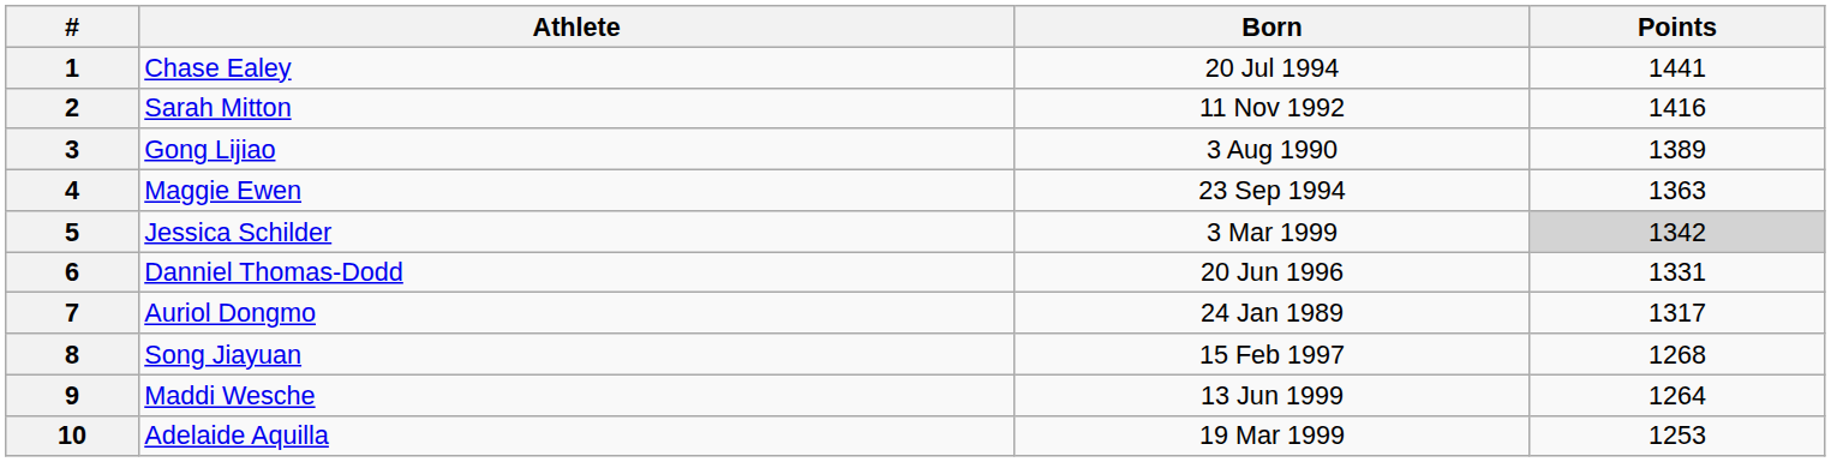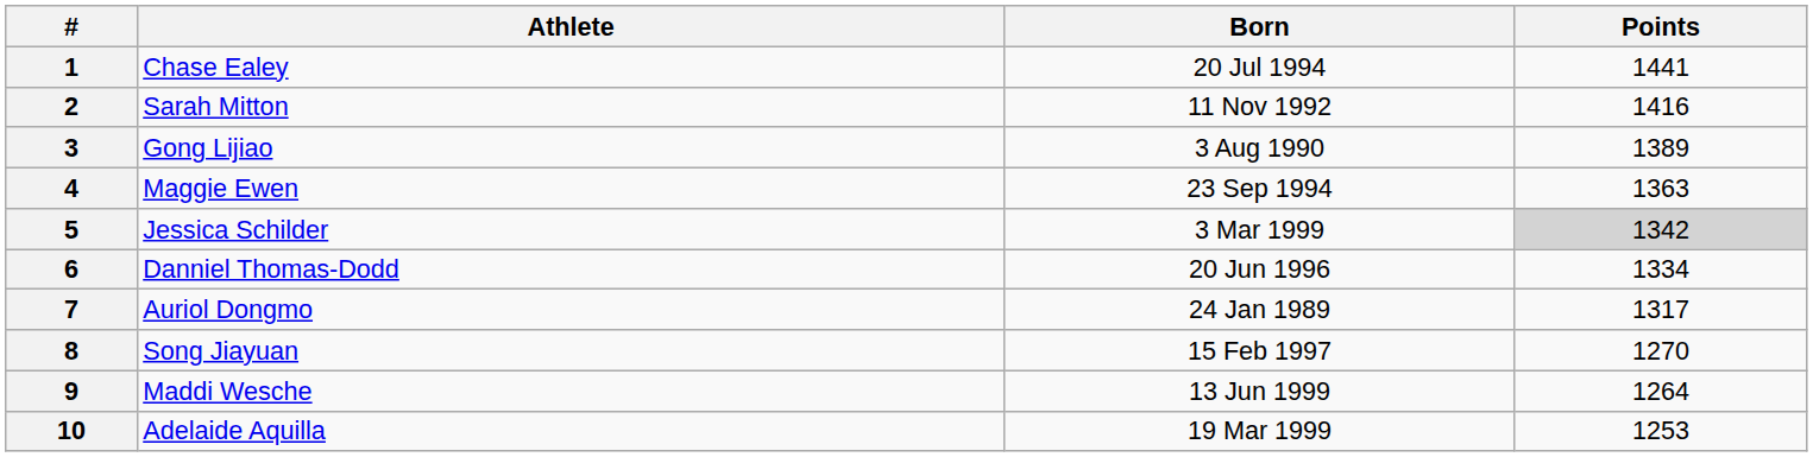 <table class="wikitable" width=80% style="font-size:90%; text-align:center;">
 <tr>
 <th>#</th>
 <th>Athlete</th>
 <th>Born</th>
 <th>Points</th>
 </tr>
 <tr>
 <th>1</th>
 <td align=left> <a href='#'>Chase Ealey</a></td>
 <td>20 Jul 1994</td>
 <td>1441</td>
 </tr>
 <tr>
 <th>2</th>
 <td align=left> <a href='#'>Sarah Mitton</a></td>
 <td>11 Nov 1992</td>
 <td>1416</td>
 </tr>
 <tr>
 <th>3</th>
 <td align=left> <a href='#'>Gong Lijiao</a></td>
 <td>3 Aug 1990</td>
 <td>1389</td>
 </tr>
 <tr>
 <th>4</th>
 <td align=left> <a href='#'>Maggie Ewen</a></td>
 <td>23 Sep 1994</td>
 <td>1363</td>
 </tr>
 <tr>
 <th>5</th>
 <td align=left> <a href='#'>Jessica Schilder</a></td>
 <td>3 Mar 1999</td>
 <td style="background: lightgrey;">1342</td>
 </tr>
 <tr>
 <th>6</th>
 <td align=left> <a href='#'>Danniel Thomas-Dodd</a></td>
 <td>20 Jun 1996</td>
-<td>1331</td>
+<td>1334</td>
 </tr>
 <tr>
 <th>7</th>
 <td align=left> <a href='#'>Auriol Dongmo</a></td>
 <td>24 Jan 1989</td>
 <td>1317</td>
 </tr>
 <tr>
 <th>8</th>
 <td align=left> <a href='#'>Song Jiayuan</a></td>
 <td>15 Feb 1997</td>
-<td>1268</td>
+<td>1270</td>
 </tr>
 <tr>
 <th>9</th>
 <td align=left> <a href='#'>Maddi Wesche</a></td>
 <td>13 Jun 1999</td>
 <td>1264</td>
 </tr>
 <tr>
 <th>10</th>
 <td align=left> <a href='#'>Adelaide Aquilla</a></td>
 <td>19 Mar 1999</td>
 <td>1253</td>
 </tr>
 </table>
